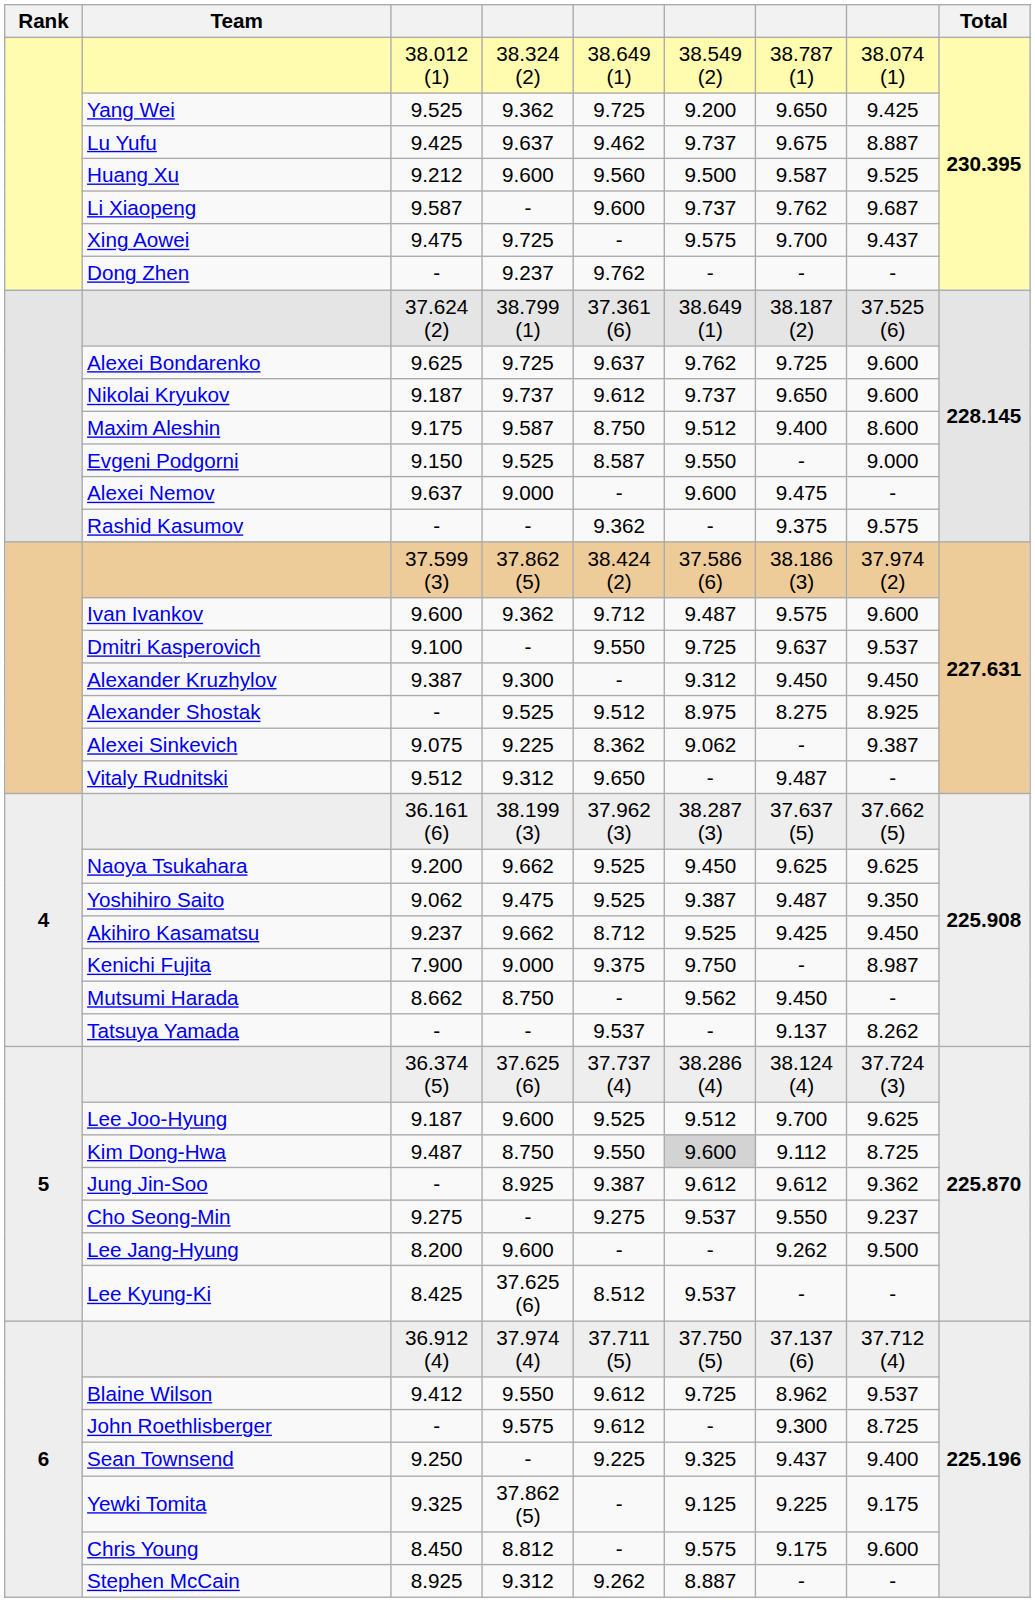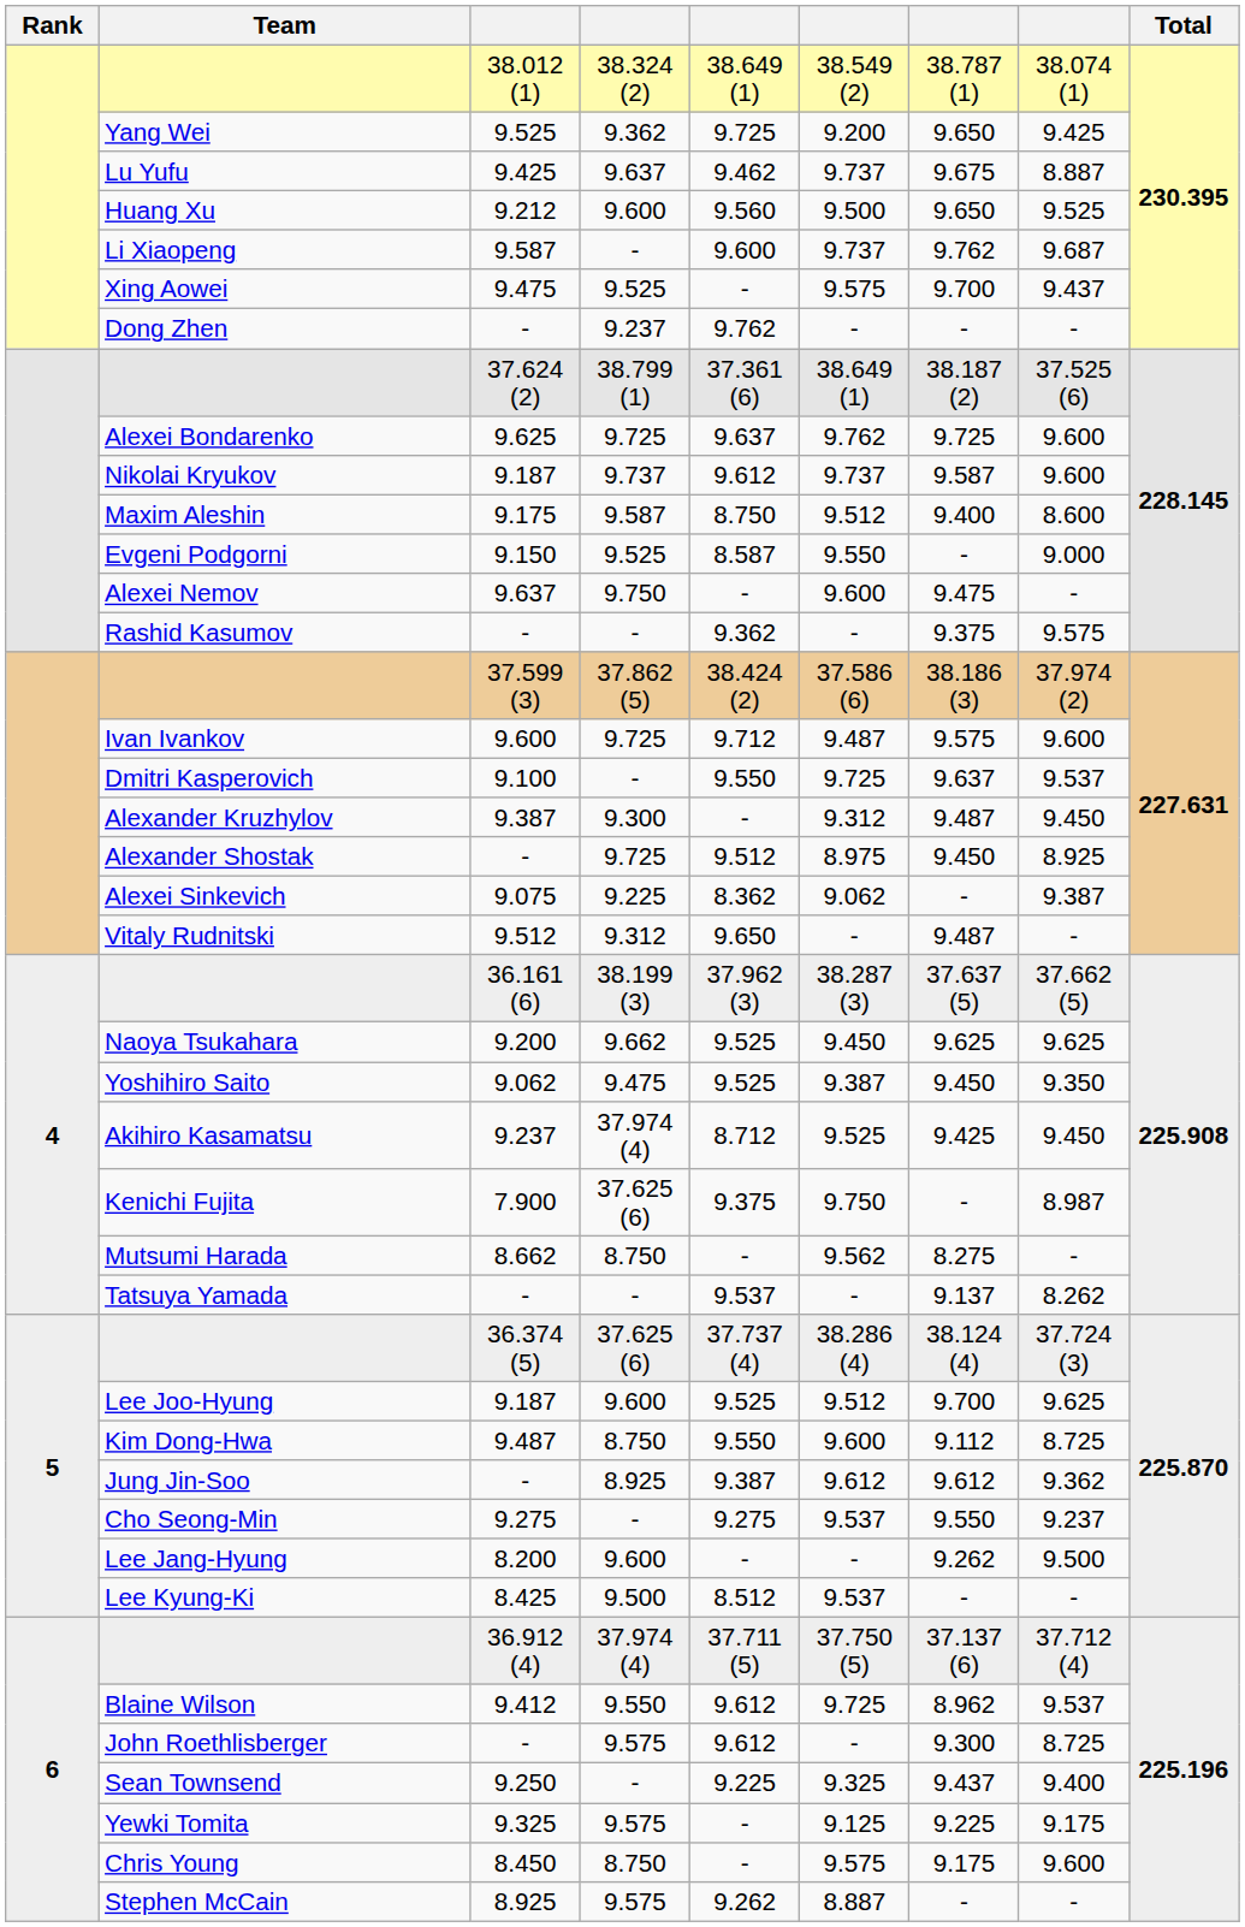 <table class="wikitable" style="text-align:center; font-size:95%">
 <tr>
 <th style="width:50px;">Rank</th>
 <th style="width:220px;">Team</th>
 <th style="width:60px;"></th>
 <th style="width:60px;"></th>
 <th style="width:60px;"></th>
 <th style="width:60px;"></th>
 <th style="width:60px;"></th>
 <th style="width:60px;"></th>
 <th style="width:60px;">Total</th>
 </tr>
 <tr style="background:#fffcaf;">
 <td rowspan=7></td>
 <td style="text-align:left;"><strong></strong></td>
 <td>38.012 (1)</td>
 <td>38.324 (2)</td>
 <td>38.649 (1)</td>
 <td>38.549 (2)</td>
 <td>38.787 (1)</td>
 <td>38.074 (1)</td>
 <td rowspan=7><strong>230.395</strong></td>
 </tr>
 <tr>
 <td style="text-align:left;"><a href='#'>Yang Wei</a></td>
 <td>9.525</td>
 <td>9.362</td>
 <td>9.725</td>
 <td>9.200</td>
 <td>9.650</td>
 <td>9.425</td>
 </tr>
 <tr>
 <td style="text-align:left;"><a href='#'>Lu Yufu</a></td>
 <td>9.425</td>
 <td>9.637</td>
 <td>9.462</td>
 <td>9.737</td>
 <td>9.675</td>
 <td>8.887</td>
 </tr>
 <tr>
 <td style="text-align:left;"><a href='#'>Huang Xu</a></td>
 <td>9.212</td>
 <td>9.600</td>
 <td>9.560</td>
 <td>9.500</td>
-<td>9.587</td>
+<td>9.650</td>
 <td>9.525</td>
 </tr>
 <tr>
 <td style="text-align:left;"><a href='#'>Li Xiaopeng</a></td>
 <td>9.587</td>
 <td>-</td>
 <td>9.600</td>
 <td>9.737</td>
 <td>9.762</td>
 <td>9.687</td>
 </tr>
 <tr>
 <td style="text-align:left;"><a href='#'>Xing Aowei</a></td>
 <td>9.475</td>
-<td>9.725</td>
+<td>9.525</td>
 <td>-</td>
 <td>9.575</td>
 <td>9.700</td>
 <td>9.437</td>
 </tr>
 <tr>
 <td style="text-align:left;"><a href='#'>Dong Zhen</a></td>
 <td>-</td>
 <td>9.237</td>
 <td>9.762</td>
 <td>-</td>
 <td>-</td>
 <td>-</td>
 </tr>
 <tr style="background:#e5e5e5;">
 <td rowspan=7></td>
 <td style="text-align:left;"><strong></strong></td>
 <td>37.624 (2)</td>
 <td>38.799 (1)</td>
 <td>37.361 (6)</td>
 <td>38.649 (1)</td>
 <td>38.187 (2)</td>
 <td>37.525 (6)</td>
 <td rowspan=7><strong>228.145</strong></td>
 </tr>
 <tr>
 <td style="text-align:left;"><a href='#'>Alexei Bondarenko</a></td>
 <td>9.625</td>
 <td>9.725</td>
 <td>9.637</td>
 <td>9.762</td>
 <td>9.725</td>
 <td>9.600</td>
 </tr>
 <tr>
 <td style="text-align:left;"><a href='#'>Nikolai Kryukov</a></td>
 <td>9.187</td>
 <td>9.737</td>
 <td>9.612</td>
 <td>9.737</td>
-<td>9.650</td>
+<td>9.587</td>
 <td>9.600</td>
 </tr>
 <tr>
 <td style="text-align:left;"><a href='#'>Maxim Aleshin</a></td>
 <td>9.175</td>
 <td>9.587</td>
 <td>8.750</td>
 <td>9.512</td>
 <td>9.400</td>
 <td>8.600</td>
 </tr>
 <tr>
 <td style="text-align:left;"><a href='#'>Evgeni Podgorni</a></td>
 <td>9.150</td>
 <td>9.525</td>
 <td>8.587</td>
 <td>9.550</td>
 <td>-</td>
 <td>9.000</td>
 </tr>
 <tr>
 <td style="text-align:left;"><a href='#'>Alexei Nemov</a></td>
 <td>9.637</td>
-<td>9.000</td>
+<td>9.750</td>
 <td>-</td>
 <td>9.600</td>
 <td>9.475</td>
 <td>-</td>
 </tr>
 <tr>
 <td style="text-align:left;"><a href='#'>Rashid Kasumov</a></td>
 <td>-</td>
 <td>-</td>
 <td>9.362</td>
 <td>-</td>
 <td>9.375</td>
 <td>9.575</td>
 </tr>
 <tr style="background:#ec9;">
 <td rowspan=7></td>
 <td style="text-align:left;"><strong></strong></td>
 <td>37.599 (3)</td>
 <td>37.862 (5)</td>
 <td>38.424 (2)</td>
 <td>37.586 (6)</td>
 <td>38.186 (3)</td>
 <td>37.974 (2)</td>
 <td rowspan=7><strong>227.631</strong></td>
 </tr>
 <tr>
 <td style="text-align:left;"><a href='#'>Ivan Ivankov</a></td>
 <td>9.600</td>
-<td>9.362</td>
+<td>9.725</td>
 <td>9.712</td>
 <td>9.487</td>
 <td>9.575</td>
 <td>9.600</td>
 </tr>
 <tr>
 <td style="text-align:left;"><a href='#'>Dmitri Kasperovich</a></td>
 <td>9.100</td>
 <td>-</td>
 <td>9.550</td>
 <td>9.725</td>
 <td>9.637</td>
 <td>9.537</td>
 </tr>
 <tr>
 <td style="text-align:left;"><a href='#'>Alexander Kruzhylov</a></td>
 <td>9.387</td>
 <td>9.300</td>
 <td>-</td>
 <td>9.312</td>
-<td>9.450</td>
+<td>9.487</td>
 <td>9.450</td>
 </tr>
 <tr>
 <td style="text-align:left;"><a href='#'>Alexander Shostak</a></td>
 <td>-</td>
-<td>9.525</td>
+<td>9.725</td>
 <td>9.512</td>
 <td>8.975</td>
-<td>8.275</td>
+<td>9.450</td>
 <td>8.925</td>
 </tr>
 <tr>
 <td style="text-align:left;"><a href='#'>Alexei Sinkevich</a></td>
 <td>9.075</td>
 <td>9.225</td>
 <td>8.362</td>
 <td>9.062</td>
 <td>-</td>
 <td>9.387</td>
 </tr>
 <tr>
 <td style="text-align:left;"><a href='#'>Vitaly Rudnitski</a></td>
 <td>9.512</td>
 <td>9.312</td>
 <td>9.650</td>
 <td>-</td>
 <td>9.487</td>
 <td>-</td>
 </tr>
 <tr style="background:#eee;">
 <td rowspan=7><strong>4</strong></td>
 <td style="text-align:left;"><strong></strong></td>
 <td>36.161 (6)</td>
 <td>38.199 (3)</td>
 <td>37.962 (3)</td>
 <td>38.287 (3)</td>
 <td>37.637 (5)</td>
 <td>37.662 (5)</td>
 <td rowspan=7><strong>225.908</strong></td>
 </tr>
 <tr>
 <td style="text-align:left;"><a href='#'>Naoya Tsukahara</a></td>
 <td>9.200</td>
 <td>9.662</td>
 <td>9.525</td>
 <td>9.450</td>
 <td>9.625</td>
 <td>9.625</td>
 </tr>
 <tr>
 <td style="text-align:left;"><a href='#'>Yoshihiro Saito</a></td>
 <td>9.062</td>
 <td>9.475</td>
 <td>9.525</td>
 <td>9.387</td>
-<td>9.487</td>
+<td>9.450</td>
 <td>9.350</td>
 </tr>
 <tr>
 <td style="text-align:left;"><a href='#'>Akihiro Kasamatsu</a></td>
 <td>9.237</td>
-<td>9.662</td>
+<td>37.974 (4)</td>
 <td>8.712</td>
 <td>9.525</td>
 <td>9.425</td>
 <td>9.450</td>
 </tr>
 <tr>
 <td style="text-align:left;"><a href='#'>Kenichi Fujita</a></td>
 <td>7.900</td>
-<td>9.000</td>
+<td>37.625 (6)</td>
 <td>9.375</td>
 <td>9.750</td>
 <td>-</td>
 <td>8.987</td>
 </tr>
 <tr>
 <td style="text-align:left;"><a href='#'>Mutsumi Harada</a></td>
 <td>8.662</td>
 <td>8.750</td>
 <td>-</td>
 <td>9.562</td>
-<td>9.450</td>
+<td>8.275</td>
 <td>-</td>
 </tr>
 <tr>
 <td style="text-align:left;"><a href='#'>Tatsuya Yamada</a></td>
 <td>-</td>
 <td>-</td>
 <td>9.537</td>
 <td>-</td>
 <td>9.137</td>
 <td>8.262</td>
 </tr>
 <tr style="background:#eee;">
 <td rowspan=7><strong>5</strong></td>
 <td style="text-align:left;"><strong></strong></td>
 <td>36.374 (5)</td>
 <td>37.625 (6)</td>
 <td>37.737 (4)</td>
 <td>38.286 (4)</td>
 <td>38.124 (4)</td>
 <td>37.724 (3)</td>
 <td rowspan=7><strong>225.870</strong></td>
 </tr>
 <tr>
 <td style="text-align:left;"><a href='#'>Lee Joo-Hyung</a></td>
 <td>9.187</td>
 <td>9.600</td>
 <td>9.525</td>
 <td>9.512</td>
 <td>9.700</td>
 <td>9.625</td>
 </tr>
 <tr>
 <td style="text-align:left;"><a href='#'>Kim Dong-Hwa</a></td>
 <td>9.487</td>
 <td>8.750</td>
 <td>9.550</td>
-<td style="background: lightgrey;">9.600</td>
+<td>9.600</td>
 <td>9.112</td>
 <td>8.725</td>
 </tr>
 <tr>
 <td style="text-align:left;"><a href='#'>Jung Jin-Soo</a></td>
 <td>-</td>
 <td>8.925</td>
 <td>9.387</td>
 <td>9.612</td>
 <td>9.612</td>
 <td>9.362</td>
 </tr>
 <tr>
 <td style="text-align:left;"><a href='#'>Cho Seong-Min</a></td>
 <td>9.275</td>
 <td>-</td>
 <td>9.275</td>
 <td>9.537</td>
 <td>9.550</td>
 <td>9.237</td>
 </tr>
 <tr>
 <td style="text-align:left;"><a href='#'>Lee Jang-Hyung</a></td>
 <td>8.200</td>
 <td>9.600</td>
 <td>-</td>
 <td>-</td>
 <td>9.262</td>
 <td>9.500</td>
 </tr>
 <tr>
 <td style="text-align:left;"><a href='#'>Lee Kyung-Ki</a></td>
 <td>8.425</td>
-<td>37.625 (6)</td>
+<td>9.500</td>
 <td>8.512</td>
 <td>9.537</td>
 <td>-</td>
 <td>-</td>
 </tr>
 <tr style="background:#eee;">
 <td rowspan=7><strong>6</strong></td>
 <td style="text-align:left;"><strong></strong></td>
 <td>36.912 (4)</td>
 <td>37.974 (4)</td>
 <td>37.711 (5)</td>
 <td>37.750 (5)</td>
 <td>37.137 (6)</td>
 <td>37.712 (4)</td>
 <td rowspan=7><strong>225.196</strong></td>
 </tr>
 <tr>
 <td style="text-align:left;"><a href='#'>Blaine Wilson</a></td>
 <td>9.412</td>
 <td>9.550</td>
 <td>9.612</td>
 <td>9.725</td>
 <td>8.962</td>
 <td>9.537</td>
 </tr>
 <tr>
 <td style="text-align:left;"><a href='#'>John Roethlisberger</a></td>
 <td>-</td>
 <td>9.575</td>
 <td>9.612</td>
 <td>-</td>
 <td>9.300</td>
 <td>8.725</td>
 </tr>
 <tr>
 <td style="text-align:left;"><a href='#'>Sean Townsend</a></td>
 <td>9.250</td>
 <td>-</td>
 <td>9.225</td>
 <td>9.325</td>
 <td>9.437</td>
 <td>9.400</td>
 </tr>
 <tr>
 <td style="text-align:left;"><a href='#'>Yewki Tomita</a></td>
 <td>9.325</td>
-<td>37.862 (5)</td>
+<td>9.575</td>
 <td>-</td>
 <td>9.125</td>
 <td>9.225</td>
 <td>9.175</td>
 </tr>
 <tr>
 <td style="text-align:left;"><a href='#'>Chris Young</a></td>
 <td>8.450</td>
-<td>8.812</td>
+<td>8.750</td>
 <td>-</td>
 <td>9.575</td>
 <td>9.175</td>
 <td>9.600</td>
 </tr>
 <tr>
 <td style="text-align:left;"><a href='#'>Stephen McCain</a></td>
 <td>8.925</td>
-<td>9.312</td>
+<td>9.575</td>
 <td>9.262</td>
 <td>8.887</td>
 <td>-</td>
 <td>-</td>
 </tr>
 </table>
